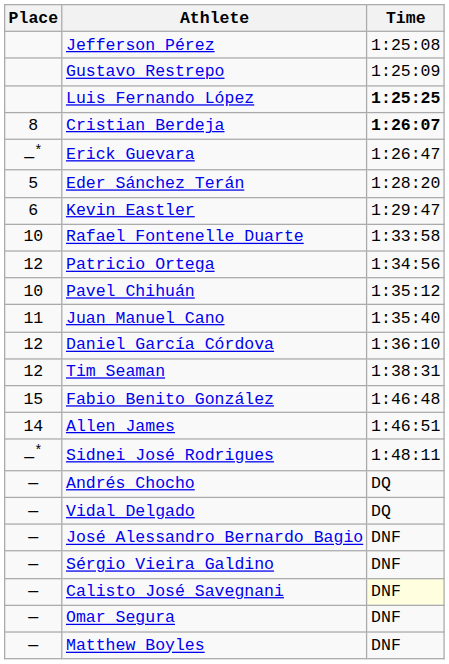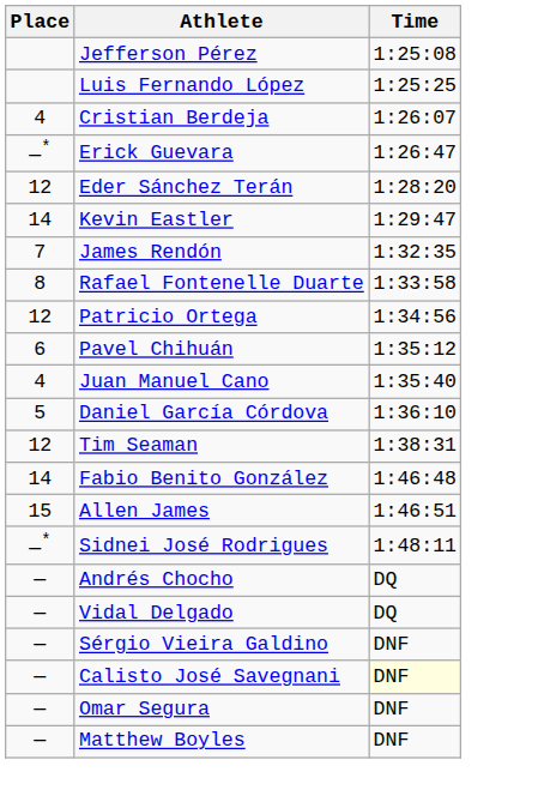 <table class=wikitable>
 <tr>
 <th>Place</th>
 <th>Athlete</th>
 <th>Time</th>
 </tr>
 <tr>
 <td align=center></td>
 <td><a href='#'>Jefferson Pérez</a> </td>
 <td>1:25:08</td>
 </tr>
 <tr>
 <td align=center></td>
-<td><a href='#'>Gustavo Restrepo</a> </td>
-<td>1:25:09</td>
+<td><a href='#'>Luis Fernando López</a> </td>
+<td>1:25:25</td>
 </tr>
 <tr>
-<td align=center></td>
-<td><a href='#'>Luis Fernando López</a> </td>
-<td><strong>1:25:25</strong></td>
-</tr>
-<tr>
-<td align=center>8</td>
+<td align=center>4</td>
 <td><a href='#'>Cristian Berdeja</a> </td>
-<td><strong>1:26:07</strong></td>
+<td>1:26:07</td>
 </tr>
 <tr>
 <td align=center>—<sup>*</sup></td>
 <td><a href='#'>Erick Guevara</a> </td>
 <td>1:26:47</td>
 </tr>
 <tr>
-<td align=center>5</td>
+<td align=center>12</td>
 <td><a href='#'>Eder Sánchez Terán</a> </td>
 <td>1:28:20</td>
 </tr>
 <tr>
-<td align=center>6</td>
+<td align=center>14</td>
 <td><a href='#'>Kevin Eastler</a> </td>
 <td>1:29:47</td>
 </tr>
 <tr>
-<td align=center>10</td>
+<td align=center>7</td>
+<td><a href='#'>James Rendón</a> </td>
+<td>1:32:35</td>
+</tr>
+<tr>
+<td align=center>8</td>
 <td><a href='#'>Rafael Fontenelle Duarte</a> </td>
 <td>1:33:58</td>
 </tr>
 <tr>
 <td align=center>12</td>
 <td><a href='#'>Patricio Ortega</a> </td>
 <td>1:34:56</td>
 </tr>
 <tr>
-<td align=center>10</td>
+<td align=center>6</td>
 <td><a href='#'>Pavel Chihuán</a> </td>
 <td>1:35:12</td>
 </tr>
 <tr>
-<td align=center>11</td>
+<td align=center>4</td>
 <td><a href='#'>Juan Manuel Cano</a> </td>
 <td>1:35:40</td>
 </tr>
 <tr>
-<td align=center>12</td>
+<td align=center>5</td>
 <td><a href='#'>Daniel García Córdova</a> </td>
 <td>1:36:10</td>
 </tr>
 <tr>
 <td align=center>12</td>
 <td><a href='#'>Tim Seaman</a> </td>
 <td>1:38:31</td>
 </tr>
 <tr>
-<td align=center>15</td>
+<td align=center>14</td>
 <td><a href='#'>Fabio Benito González</a> </td>
 <td>1:46:48</td>
 </tr>
 <tr>
-<td align=center>14</td>
+<td align=center>15</td>
 <td><a href='#'>Allen James</a> </td>
 <td>1:46:51</td>
 </tr>
 <tr>
 <td align=center>—<sup>*</sup></td>
 <td><a href='#'>Sidnei José Rodrigues</a> </td>
 <td>1:48:11</td>
 </tr>
 <tr>
 <td align=center>—</td>
 <td><a href='#'>Andrés Chocho</a> </td>
 <td>DQ</td>
 </tr>
 <tr>
 <td align=center>—</td>
 <td><a href='#'>Vidal Delgado</a> </td>
 <td>DQ</td>
-</tr>
-<tr>
-<td align=center>—</td>
-<td><a href='#'>José Alessandro Bernardo Bagio</a> </td>
-<td>DNF</td>
 </tr>
 <tr>
 <td align=center>—</td>
 <td><a href='#'>Sérgio Vieira Galdino</a> </td>
 <td>DNF</td>
 </tr>
 <tr>
 <td align=center>—</td>
 <td><a href='#'>Calisto José Savegnani</a> </td>
 <td style="background: lightyellow;">DNF</td>
 </tr>
 <tr>
 <td align=center>—</td>
 <td><a href='#'>Omar Segura</a> </td>
 <td>DNF</td>
 </tr>
 <tr>
 <td align=center>—</td>
 <td><a href='#'>Matthew Boyles</a> </td>
 <td>DNF</td>
 </tr>
 </table>
